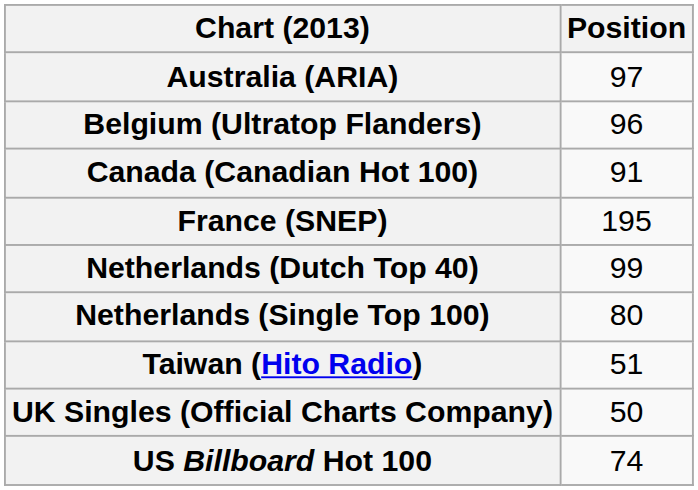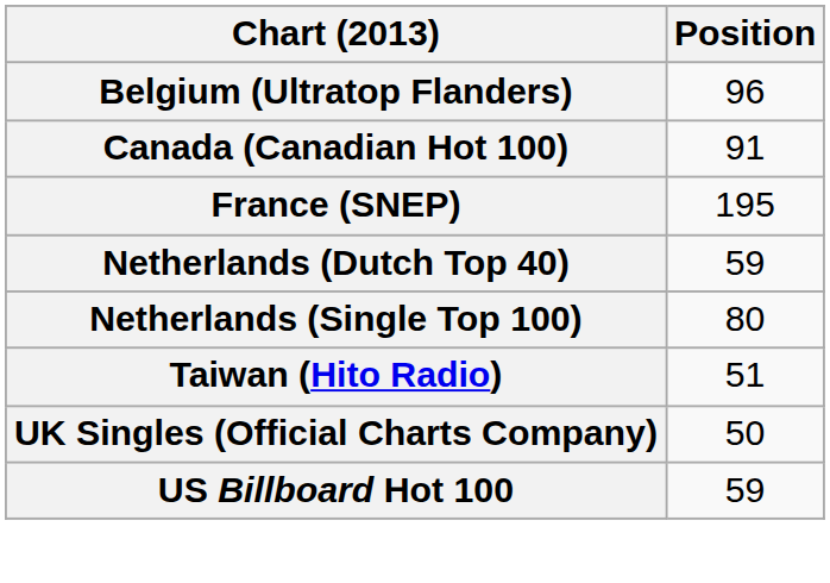 <table class="wikitable plainrowheaders sortable" style="text-align:center;">
 <tr>
 <th>Chart (2013)</th>
 <th>Position</th>
-</tr>
-<tr>
-<th scope="row">Australia (ARIA)</th>
-<td>97</td>
 </tr>
 <tr>
 <th scope="row">Belgium (Ultratop Flanders)</th>
 <td>96</td>
 </tr>
 <tr>
 <th scope="row">Canada (Canadian Hot 100)</th>
 <td>91</td>
 </tr>
 <tr>
 <th scope="row">France (SNEP)</th>
 <td>195</td>
 </tr>
 <tr>
 <th scope="row">Netherlands (Dutch Top 40)</th>
-<td>99</td>
+<td>59</td>
 </tr>
 <tr>
 <th scope="row">Netherlands (Single Top 100)</th>
 <td>80</td>
 </tr>
 <tr>
 <th scope="row">Taiwan (<a href='#'>Hito Radio</a>)</th>
 <td>51</td>
 </tr>
 <tr>
 <th scope="row">UK Singles (Official Charts Company)</th>
 <td>50</td>
 </tr>
 <tr>
 <th scope="row">US <em>Billboard</em> Hot 100</th>
-<td>74</td>
+<td>59</td>
 </tr>
 </table>
